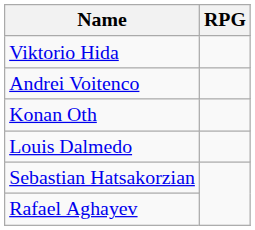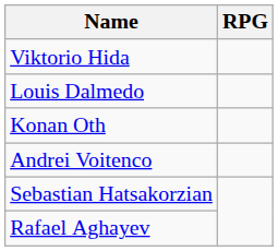 <table class=wikitable>
 <tr>
 <th>Name</th>
 <th>RPG</th>
 </tr>
 <tr>
 <td> <a href='#'>Viktorio Hida</a></td>
 <td></td>
 </tr>
 <tr>
-<td> <a href='#'>Andrei Voitenco</a></td>
+<td> <a href='#'>Louis Dalmedo</a></td>
 <td></td>
 </tr>
 <tr>
 <td> <a href='#'>Konan Oth</a></td>
 <td></td>
 </tr>
 <tr>
-<td> <a href='#'>Louis Dalmedo</a></td>
+<td> <a href='#'>Andrei Voitenco</a></td>
 <td></td>
 </tr>
 <tr>
 <td> <a href='#'>Sebastian Hatsakorzian</a></td>
 <td rowspan=2></td>
 </tr>
 <tr>
 <td> <a href='#'>Rafael Aghayev</a></td>
 </tr>
 </table>
